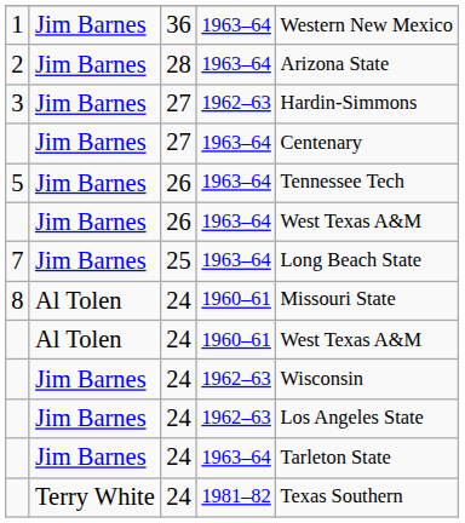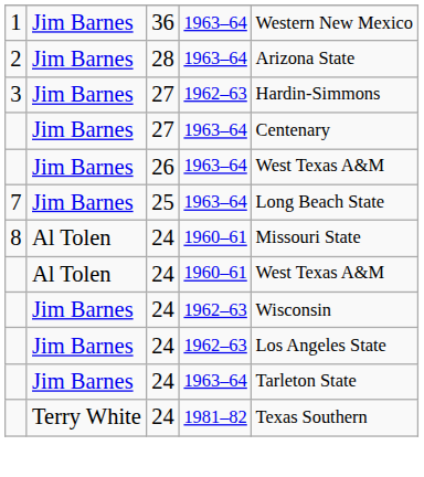 <table class="wikitable">
 <tr>
 </tr>
 <tr>
 <td>1</td>
 <td><a href='#'>Jim Barnes</a></td>
 <td>36</td>
 <td style="font-size:80%;"><a href='#'>1963–64</a></td>
 <td style="font-size:80%;">Western New Mexico</td>
 </tr>
 <tr>
 <td>2</td>
 <td><a href='#'>Jim Barnes</a></td>
 <td>28</td>
 <td style="font-size:80%;"><a href='#'>1963–64</a></td>
 <td style="font-size:80%;">Arizona State</td>
 </tr>
 <tr>
 <td>3</td>
 <td><a href='#'>Jim Barnes</a></td>
 <td>27</td>
 <td style="font-size:80%;"><a href='#'>1962–63</a></td>
 <td style="font-size:80%;">Hardin-Simmons</td>
 </tr>
 <tr>
 <td></td>
 <td><a href='#'>Jim Barnes</a></td>
 <td>27</td>
 <td style="font-size:80%;"><a href='#'>1963–64</a></td>
 <td style="font-size:80%;">Centenary</td>
-</tr>
-<tr>
-<td>5</td>
-<td><a href='#'>Jim Barnes</a></td>
-<td>26</td>
-<td style="font-size:80%;"><a href='#'>1963–64</a></td>
-<td style="font-size:80%;">Tennessee Tech</td>
 </tr>
 <tr>
 <td></td>
 <td><a href='#'>Jim Barnes</a></td>
 <td>26</td>
 <td style="font-size:80%;"><a href='#'>1963–64</a></td>
 <td style="font-size:80%;">West Texas A&M</td>
 </tr>
 <tr>
 <td>7</td>
 <td><a href='#'>Jim Barnes</a></td>
 <td>25</td>
 <td style="font-size:80%;"><a href='#'>1963–64</a></td>
 <td style="font-size:80%;">Long Beach State</td>
 </tr>
 <tr>
 <td>8</td>
 <td>Al Tolen</td>
 <td>24</td>
 <td style="font-size:80%;"><a href='#'>1960–61</a></td>
 <td style="font-size:80%;">Missouri State</td>
 </tr>
 <tr>
 <td></td>
 <td>Al Tolen</td>
 <td>24</td>
 <td style="font-size:80%;"><a href='#'>1960–61</a></td>
 <td style="font-size:80%;">West Texas A&M</td>
 </tr>
 <tr>
 <td></td>
 <td><a href='#'>Jim Barnes</a></td>
 <td>24</td>
 <td style="font-size:80%;"><a href='#'>1962–63</a></td>
 <td style="font-size:80%;">Wisconsin</td>
 </tr>
 <tr>
 <td></td>
 <td><a href='#'>Jim Barnes</a></td>
 <td>24</td>
 <td style="font-size:80%;"><a href='#'>1962–63</a></td>
 <td style="font-size:80%;">Los Angeles State</td>
 </tr>
 <tr>
 <td></td>
 <td><a href='#'>Jim Barnes</a></td>
 <td>24</td>
 <td style="font-size:80%;"><a href='#'>1963–64</a></td>
 <td style="font-size:80%;">Tarleton State</td>
 </tr>
 <tr>
 <td></td>
 <td>Terry White</td>
 <td>24</td>
 <td style="font-size:80%;"><a href='#'>1981–82</a></td>
 <td style="font-size:80%;">Texas Southern</td>
 </tr>
 </table>
